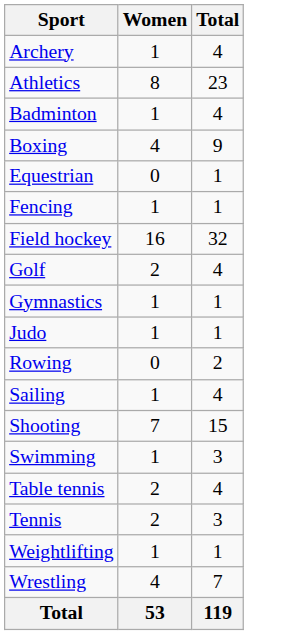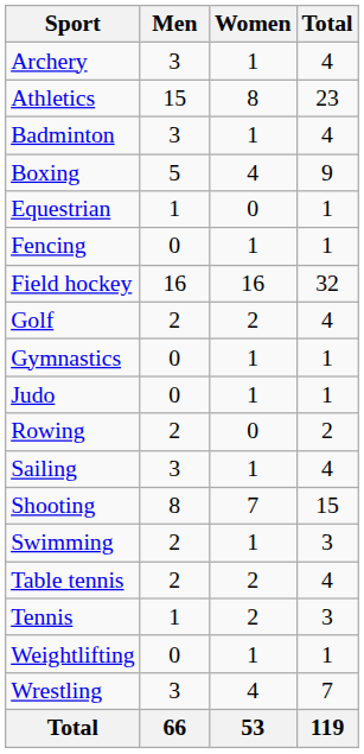 <table class="wikitable sortable" style="text-align:center;">
 <tr>
 <th width=70>Sport</th>
+<th width=40>Men</th>
 <th width=40>Women</th>
 <th width=4>Total</th>
 </tr>
 <tr>
 <td align=left><a href='#'>Archery</a></td>
+<td>3</td>
 <td>1</td>
 <td>4</td>
 </tr>
 <tr>
 <td align=left><a href='#'>Athletics</a></td>
+<td>15</td>
 <td>8</td>
 <td>23</td>
 </tr>
 <tr>
 <td align=left><a href='#'>Badminton</a></td>
+<td>3</td>
 <td>1</td>
 <td>4</td>
 </tr>
 <tr>
 <td align=left><a href='#'>Boxing</a></td>
+<td>5</td>
 <td>4</td>
 <td>9</td>
 </tr>
 <tr>
 <td align=left><a href='#'>Equestrian</a></td>
+<td>1</td>
 <td>0</td>
 <td>1</td>
 </tr>
 <tr>
 <td align=left><a href='#'>Fencing</a></td>
+<td>0</td>
 <td>1</td>
 <td>1</td>
 </tr>
 <tr>
 <td align=left><a href='#'>Field hockey</a></td>
 <td>16</td>
+<td>16</td>
 <td>32</td>
 </tr>
 <tr>
 <td align=left><a href='#'>Golf</a></td>
 <td>2</td>
+<td>2</td>
 <td>4</td>
 </tr>
 <tr>
 <td align=left><a href='#'>Gymnastics</a></td>
+<td>0</td>
 <td>1</td>
 <td>1</td>
 </tr>
 <tr>
 <td align=left><a href='#'>Judo</a></td>
+<td>0</td>
 <td>1</td>
 <td>1</td>
 </tr>
 <tr>
 <td align=left><a href='#'>Rowing</a></td>
+<td>2</td>
 <td>0</td>
 <td>2</td>
 </tr>
 <tr>
 <td align=left><a href='#'>Sailing</a></td>
+<td>3</td>
 <td>1</td>
 <td>4</td>
 </tr>
 <tr>
 <td align=left><a href='#'>Shooting</a></td>
+<td>8</td>
 <td>7</td>
 <td>15</td>
 </tr>
 <tr>
 <td align=left><a href='#'>Swimming</a></td>
+<td>2</td>
 <td>1</td>
 <td>3</td>
 </tr>
 <tr>
 <td align=left><a href='#'>Table tennis</a></td>
 <td>2</td>
+<td>2</td>
 <td>4</td>
 </tr>
 <tr>
 <td align=left><a href='#'>Tennis</a></td>
+<td>1</td>
 <td>2</td>
 <td>3</td>
 </tr>
 <tr>
 <td align=left><a href='#'>Weightlifting</a></td>
+<td>0</td>
 <td>1</td>
 <td>1</td>
 </tr>
 <tr>
 <td align=left><a href='#'>Wrestling</a></td>
+<td>3</td>
 <td>4</td>
 <td>7</td>
 </tr>
 <tr class="sortbottom">
 <th>Total</th>
+<th>66</th>
 <th>53</th>
 <th>119</th>
 </tr>
 </table>
